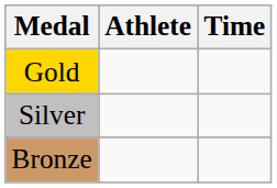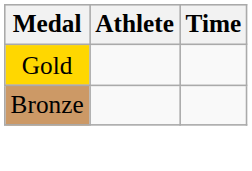 <table class="wikitable">
 <tr>
 <th>Medal</th>
 <th>Athlete</th>
 <th>Time</th>
 </tr>
 <tr>
 <td style="text-align:center;background-color:gold;">Gold</td>
 <td></td>
 <td></td>
 </tr>
 <tr>
-<td style="text-align:center;background-color:silver;">Silver</td>
-<td></td>
-<td></td>
-</tr>
-<tr>
 <td style="text-align:center;background-color:#CC9966;">Bronze</td>
 <td></td>
 <td></td>
 </tr>
 </table>
